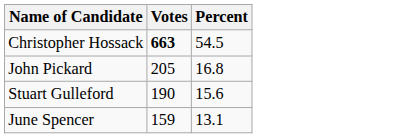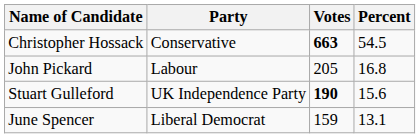 <table class="wikitable">
 <tr>
 <th>Name of Candidate</th>
+<th>Party</th>
 <th>Votes</th>
 <th>Percent</th>
 </tr>
 <tr>
 <td>Christopher Hossack</td>
+<td>Conservative</td>
 <td><strong>663</strong></td>
 <td>54.5</td>
 </tr>
 <tr>
 <td>John Pickard</td>
+<td>Labour</td>
 <td>205</td>
 <td>16.8</td>
 </tr>
 <tr>
 <td>Stuart Gulleford</td>
-<td>190</td>
+<td>UK Independence Party</td>
+<td><strong>190</strong></td>
 <td>15.6</td>
 </tr>
 <tr>
 <td>June Spencer</td>
+<td>Liberal Democrat</td>
 <td>159</td>
 <td>13.1</td>
 </tr>
 </table>
